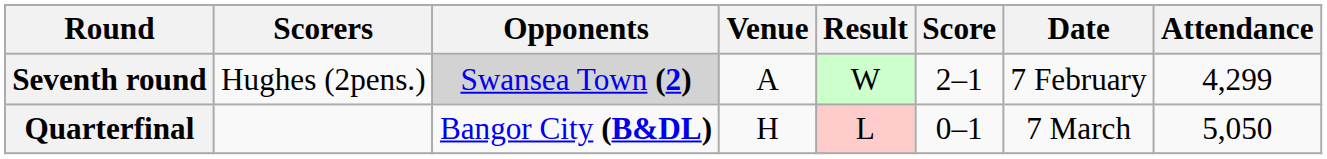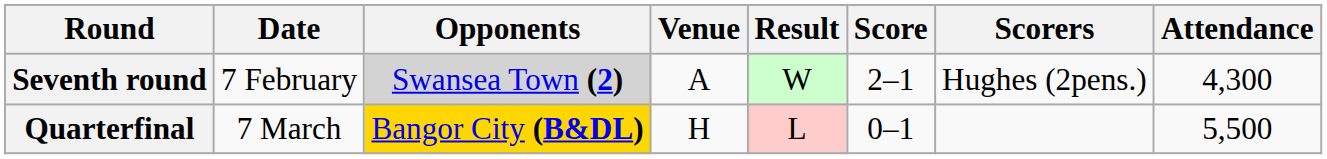 <table class="wikitable" style="text-align:center">
 <tr>
 <th>Round</th>
-<th>Scorers</th>
+<th>Date</th>
 <th>Opponents</th>
 <th>Venue</th>
 <th>Result</th>
 <th>Score</th>
-<th>Date</th>
+<th>Scorers</th>
 <th>Attendance</th>
 </tr>
 <tr>
 <th>Seventh round</th>
-<td align="left">Hughes (2pens.)</td>
+<td>7 February</td>
 <td style="background: lightgrey;"><a href='#'>Swansea Town</a> <strong>(<a href='#'>2</a>)</strong></td>
 <td>A</td>
 <td style="background-color:#CCFFCC">W</td>
 <td>2–1</td>
-<td>7 February</td>
-<td>4,299</td>
+<td align="left">Hughes (2pens.)</td>
+<td>4,300</td>
 </tr>
 <tr>
 <th>Quarterfinal</th>
-<td align="left"></td>
-<td><a href='#'>Bangor City</a> <strong>(<a href='#'>B&DL</a>)</strong></td>
+<td>7 March</td>
+<td style="background: gold;"><a href='#'>Bangor City</a> <strong>(<a href='#'>B&DL</a>)</strong></td>
 <td>H</td>
 <td style="background-color:#FFCCCC">L</td>
 <td>0–1</td>
-<td>7 March</td>
-<td>5,050</td>
+<td align="left"></td>
+<td>5,500</td>
 </tr>
 </table>
